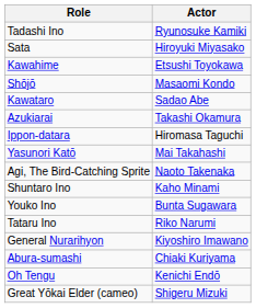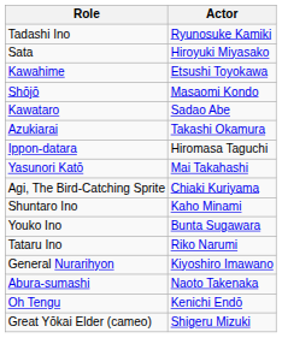 <table class="wikitable">
 <tr>
 <th>Role</th>
 <th>Actor</th>
 </tr>
 <tr>
 <td>Tadashi Ino</td>
 <td><a href='#'>Ryunosuke Kamiki</a></td>
 </tr>
 <tr>
 <td>Sata</td>
 <td><a href='#'>Hiroyuki Miyasako</a></td>
 </tr>
 <tr>
 <td><a href='#'>Kawahime</a></td>
 <td><a href='#'>Etsushi Toyokawa</a></td>
 </tr>
 <tr>
 <td><a href='#'>Shōjō</a></td>
 <td><a href='#'>Masaomi Kondo</a></td>
 </tr>
 <tr>
 <td><a href='#'>Kawataro</a></td>
 <td><a href='#'>Sadao Abe</a></td>
 </tr>
 <tr>
 <td><a href='#'>Azukiarai</a></td>
 <td><a href='#'>Takashi Okamura</a></td>
 </tr>
 <tr>
 <td><a href='#'>Ippon-datara</a></td>
 <td>Hiromasa Taguchi</td>
 </tr>
 <tr>
 <td><a href='#'>Yasunori Katō</a></td>
 <td><a href='#'>Mai Takahashi</a></td>
 </tr>
 <tr>
 <td>Agi, The Bird-Catching Sprite</td>
-<td><a href='#'>Naoto Takenaka</a></td>
+<td><a href='#'>Chiaki Kuriyama</a></td>
 </tr>
 <tr>
 <td>Shuntaro Ino</td>
 <td><a href='#'>Kaho Minami</a></td>
 </tr>
 <tr>
 <td>Youko Ino</td>
 <td><a href='#'>Bunta Sugawara</a></td>
 </tr>
 <tr>
 <td>Tataru Ino</td>
 <td><a href='#'>Riko Narumi</a></td>
 </tr>
 <tr>
 <td>General <a href='#'>Nurarihyon</a></td>
 <td><a href='#'>Kiyoshiro Imawano</a></td>
 </tr>
 <tr>
 <td><a href='#'>Abura-sumashi</a></td>
-<td><a href='#'>Chiaki Kuriyama</a></td>
+<td><a href='#'>Naoto Takenaka</a></td>
 </tr>
 <tr>
 <td><a href='#'>Oh Tengu</a></td>
 <td><a href='#'>Kenichi Endō</a></td>
 </tr>
 <tr>
 <td>Great Yōkai Elder (cameo)</td>
 <td><a href='#'>Shigeru Mizuki</a></td>
 </tr>
 </table>
